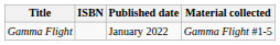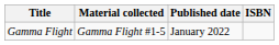 <table class="wikitable">
 <tr>
 <th>Title</th>
+<th>Material collected</th>
+<th>Published date</th>
 <th>ISBN</th>
-<th>Published date</th>
-<th>Material collected</th>
 </tr>
 <tr>
 <td><em>Gamma Flight</em></td>
+<td><em>Gamma Flight</em> #1-5</td>
+<td>January 2022</td>
 <td></td>
-<td>January 2022</td>
-<td><em>Gamma Flight</em> #1-5</td>
 </tr>
 </table>
